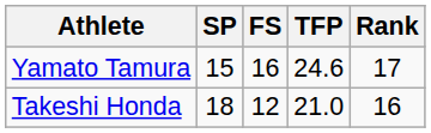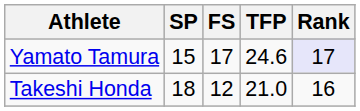 <table class="wikitable" border="1" style="font-size:90%">
 <tr>
 <th>Athlete</th>
 <th>SP</th>
 <th>FS</th>
 <th>TFP</th>
 <th>Rank</th>
 </tr>
 <tr align=center>
 <td align=left><a href='#'>Yamato Tamura</a></td>
 <td>15</td>
-<td>16</td>
+<td>17</td>
 <td>24.6</td>
-<td>17</td>
+<td style="background: lavender;">17</td>
 </tr>
 <tr align=center>
 <td align=left><a href='#'>Takeshi Honda</a></td>
 <td>18</td>
 <td>12</td>
 <td>21.0</td>
 <td>16</td>
 </tr>
 </table>
